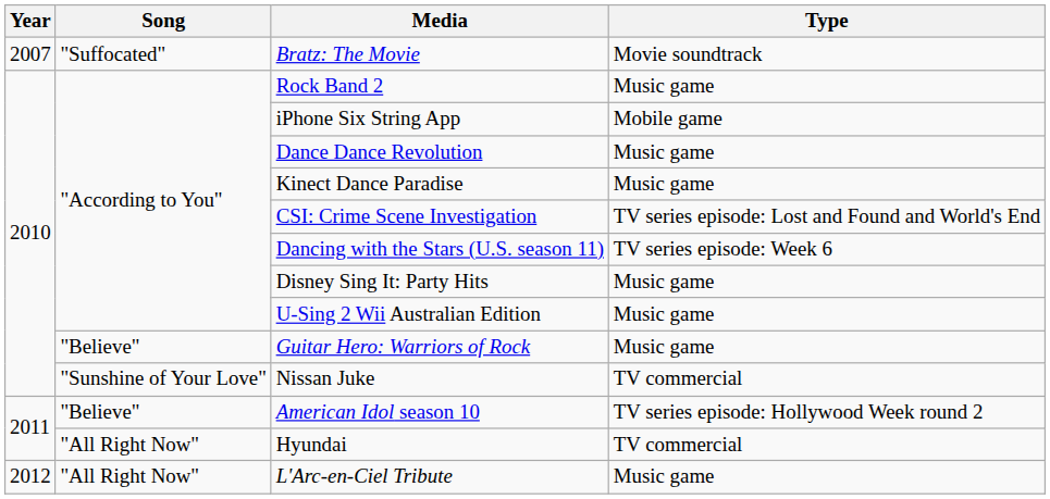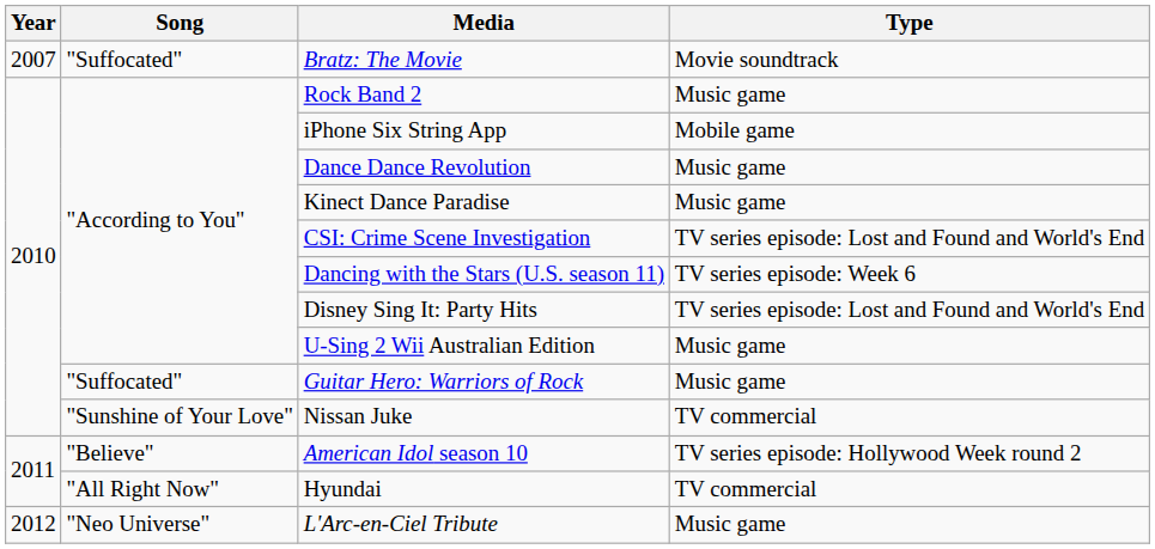 <table class="wikitable" style="text-align:left;">
 <tr>
 <th>Year</th>
 <th>Song</th>
 <th>Media</th>
 <th>Type</th>
 </tr>
 <tr>
 <td>2007</td>
 <td>"Suffocated"</td>
 <td><em><a href='#'>Bratz: The Movie</a></em></td>
 <td>Movie soundtrack</td>
 </tr>
 <tr>
 <td rowspan="10">2010</td>
 <td rowspan="8">"According to You"</td>
 <td><a href='#'>Rock Band 2</a></td>
 <td>Music game</td>
 </tr>
 <tr>
 <td>iPhone Six String App</td>
 <td>Mobile game</td>
 </tr>
 <tr>
 <td><a href='#'>Dance Dance Revolution</a></td>
 <td>Music game</td>
 </tr>
 <tr>
 <td>Kinect Dance Paradise</td>
 <td>Music game</td>
 </tr>
 <tr>
 <td><a href='#'>CSI: Crime Scene Investigation</a></td>
 <td>TV series episode: Lost and Found and World's End</td>
 </tr>
 <tr>
 <td><a href='#'>Dancing with the Stars (U.S. season 11)</a></td>
 <td>TV series episode: Week 6</td>
 </tr>
 <tr>
 <td>Disney Sing It: Party Hits</td>
-<td>Music game</td>
+<td>TV series episode: Lost and Found and World's End</td>
 </tr>
 <tr>
 <td><a href='#'>U-Sing 2 Wii</a> Australian Edition</td>
 <td>Music game</td>
 </tr>
 <tr>
-<td>"Believe"</td>
+<td>"Suffocated"</td>
 <td><em><a href='#'>Guitar Hero: Warriors of Rock</a></em></td>
 <td>Music game</td>
 </tr>
 <tr>
 <td>"Sunshine of Your Love"</td>
 <td>Nissan Juke</td>
 <td>TV commercial</td>
 </tr>
 <tr>
 <td rowspan="2">2011</td>
 <td>"Believe"</td>
 <td><a href='#'><em>American Idol</em> season 10</a></td>
 <td>TV series episode: Hollywood Week round 2</td>
 </tr>
 <tr>
 <td>"All Right Now"</td>
 <td>Hyundai</td>
 <td>TV commercial</td>
 </tr>
 <tr>
 <td>2012</td>
-<td>"All Right Now"</td>
+<td>"Neo Universe"</td>
 <td><em>L'Arc-en-Ciel Tribute</em></td>
 <td>Music game</td>
 </tr>
 </table>
